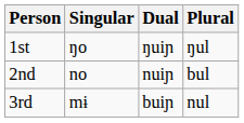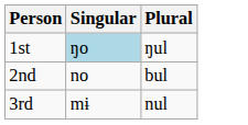 <table class="wikitable sortable">
 <tr>
 <th>Person</th>
 <th>Singular</th>
-<th>Dual</th>
 <th>Plural</th>
 </tr>
 <tr>
 <td>1st</td>
-<td>ŋo</td>
-<td>ŋuiɲ</td>
+<td style="background: lightblue;">ŋo</td>
 <td>ŋul</td>
 </tr>
 <tr>
 <td>2nd</td>
 <td>no</td>
-<td>nuiɲ</td>
 <td>bul</td>
 </tr>
 <tr>
 <td>3rd</td>
 <td>mɨ</td>
-<td>buiɲ</td>
 <td>nul</td>
 </tr>
 </table>
